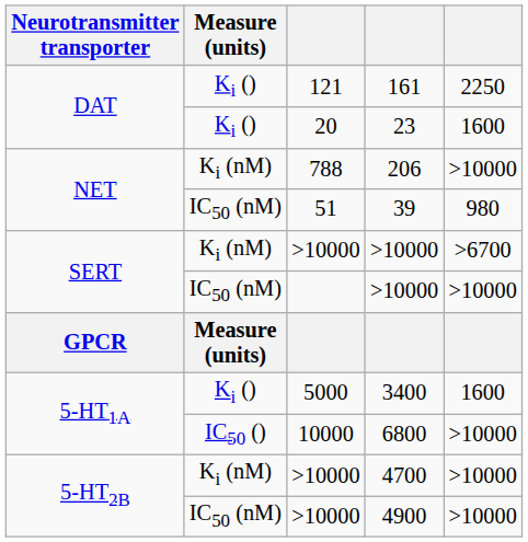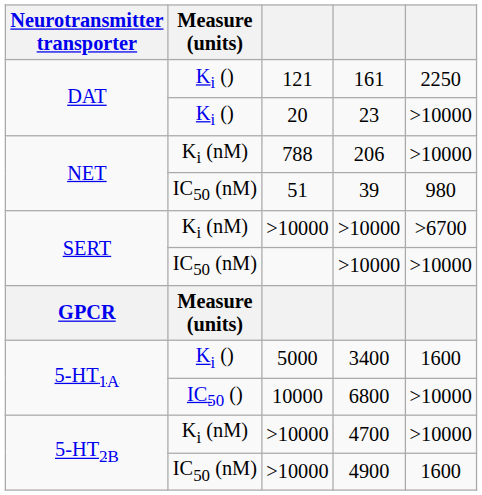 <table class="wikitable" style="float:right;margin-left:5px; text-align:center;">
 <tr>
 <th><a href='#'>Neurotransmitter<br>transporter</a></th>
 <th>Measure<br>(units)</th>
 <th></th>
 <th></th>
 <th></th>
 </tr>
 <tr>
 <td rowspan="2"><a href='#'>DAT</a></td>
 <td><a href='#'>K<sub>i</sub></a> ()</td>
 <td>121</td>
 <td>161</td>
 <td>2250</td>
 </tr>
 <tr>
 <td><a href='#'>K<sub>i</sub></a> ()</td>
 <td>20</td>
 <td>23</td>
-<td>1600</td>
+<td>>10000</td>
 </tr>
 <tr>
 <td rowspan="2"><a href='#'>NET</a></td>
 <td>K<sub>i</sub> (nM)</td>
 <td>788</td>
 <td>206</td>
 <td>>10000</td>
 </tr>
 <tr>
 <td>IC<sub>50</sub> (nM)</td>
 <td>51</td>
 <td>39</td>
 <td>980</td>
 </tr>
 <tr>
 <td rowspan="2"><a href='#'>SERT</a></td>
 <td>K<sub>i</sub> (nM)</td>
 <td>>10000</td>
 <td>>10000</td>
 <td>>6700</td>
 </tr>
 <tr>
 <td>IC<sub>50</sub> (nM)</td>
 <td style="text-align:center;"></td>
 <td>>10000</td>
 <td>>10000</td>
 </tr>
 <tr>
 <th><a href='#'>GPCR</a></th>
 <th>Measure<br>(units)</th>
 <th></th>
 <th></th>
 <th></th>
 </tr>
 <tr>
 <td rowspan="2"><a href='#'>5-HT<sub>1A</sub></a></td>
 <td><a href='#'>K<sub>i</sub></a> ()</td>
 <td>5000</td>
 <td>3400</td>
 <td>1600</td>
 </tr>
 <tr>
 <td><a href='#'>IC<sub>50</sub></a> ()</td>
 <td>10000</td>
 <td>6800</td>
 <td>>10000</td>
 </tr>
 <tr>
 <td rowspan="2"><a href='#'>5-HT<sub>2B</sub></a></td>
 <td>K<sub>i</sub> (nM)</td>
 <td>>10000</td>
 <td>4700</td>
 <td>>10000</td>
 </tr>
 <tr>
 <td>IC<sub>50</sub> (nM)</td>
 <td>>10000</td>
 <td>4900</td>
-<td>>10000</td>
+<td>1600</td>
 </tr>
 </table>
